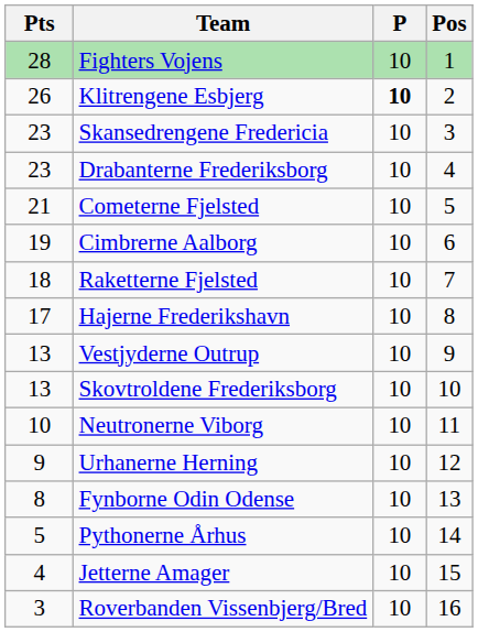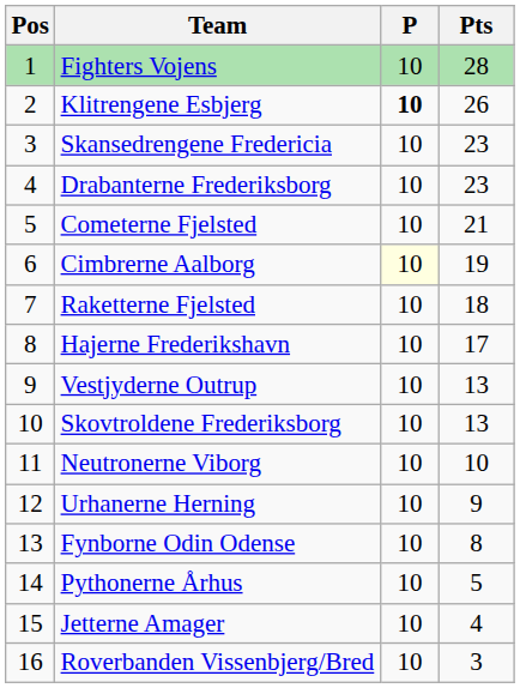 <table class="wikitable" style="font-size: 100%">
 <tr>
-<th width=40>Pts</th>
+<th width=20>Pos</th>
 <th width=200>Team</th>
 <th width=30>P</th>
-<th width=20>Pos</th>
+<th width=40>Pts</th>
 </tr>
 <tr align=center style="background:#ACE1AF;">
-<td>28</td>
+<td>1</td>
 <td align="left"><a href='#'>Fighters Vojens</a></td>
 <td>10</td>
-<td>1</td>
+<td>28</td>
 </tr>
 <tr align=center>
-<td>26</td>
+<td>2</td>
 <td align="left"><a href='#'>Klitrengene Esbjerg</a></td>
 <td><strong>10</strong></td>
-<td>2</td>
+<td>26</td>
 </tr>
 <tr align=center>
-<td>23</td>
+<td>3</td>
 <td align="left"><a href='#'>Skansedrengene Fredericia</a></td>
 <td>10</td>
-<td>3</td>
+<td>23</td>
 </tr>
 <tr align=center>
-<td>23</td>
+<td>4</td>
 <td align="left"><a href='#'>Drabanterne Frederiksborg</a></td>
 <td>10</td>
-<td>4</td>
+<td>23</td>
 </tr>
 <tr align=center>
-<td>21</td>
+<td>5</td>
 <td align="left"><a href='#'>Cometerne Fjelsted</a></td>
 <td>10</td>
-<td>5</td>
+<td>21</td>
 </tr>
 <tr align=center>
+<td>6</td>
+<td align="left"><a href='#'>Cimbrerne Aalborg</a></td>
+<td style="background: lightyellow;">10</td>
 <td>19</td>
-<td align="left"><a href='#'>Cimbrerne Aalborg</a></td>
-<td>10</td>
-<td>6</td>
 </tr>
 <tr align=center>
-<td>18</td>
+<td>7</td>
 <td align="left"><a href='#'>Raketterne Fjelsted</a></td>
 <td>10</td>
-<td>7</td>
+<td>18</td>
 </tr>
 <tr align=center>
-<td>17</td>
+<td>8</td>
 <td align="left"><a href='#'>Hajerne Frederikshavn</a></td>
 <td>10</td>
-<td>8</td>
+<td>17</td>
 </tr>
 <tr align=center>
+<td>9</td>
+<td align="left"><a href='#'>Vestjyderne Outrup</a></td>
+<td>10</td>
 <td>13</td>
-<td align="left"><a href='#'>Vestjyderne Outrup</a></td>
+</tr>
+<tr align=center>
+<td>10</td>
+<td align="left"><a href='#'>Skovtroldene Frederiksborg</a></td>
+<td>10</td>
+<td>13</td>
+</tr>
+<tr align=center>
+<td>11</td>
+<td align="left"><a href='#'>Neutronerne Viborg</a></td>
+<td>10</td>
+<td>10</td>
+</tr>
+<tr align=center>
+<td>12</td>
+<td align="left"><a href='#'>Urhanerne Herning</a></td>
 <td>10</td>
 <td>9</td>
 </tr>
 <tr align=center>
 <td>13</td>
-<td align="left"><a href='#'>Skovtroldene Frederiksborg</a></td>
+<td align="left"><a href='#'>Fynborne Odin Odense</a></td>
 <td>10</td>
-<td>10</td>
+<td>8</td>
 </tr>
 <tr align=center>
+<td>14</td>
+<td align="left"><a href='#'>Pythonerne Århus</a></td>
 <td>10</td>
-<td align="left"><a href='#'>Neutronerne Viborg</a></td>
-<td>10</td>
-<td>11</td>
+<td>5</td>
 </tr>
 <tr align=center>
-<td>9</td>
-<td align="left"><a href='#'>Urhanerne Herning</a></td>
+<td>15</td>
+<td align="left"><a href='#'>Jetterne Amager</a></td>
 <td>10</td>
-<td>12</td>
+<td>4</td>
 </tr>
 <tr align=center>
-<td>8</td>
-<td align="left"><a href='#'>Fynborne Odin Odense</a></td>
-<td>10</td>
-<td>13</td>
-</tr>
-<tr align=center>
-<td>5</td>
-<td align="left"><a href='#'>Pythonerne Århus</a></td>
-<td>10</td>
-<td>14</td>
-</tr>
-<tr align=center>
-<td>4</td>
-<td align="left"><a href='#'>Jetterne Amager</a></td>
-<td>10</td>
-<td>15</td>
-</tr>
-<tr align=center>
-<td>3</td>
+<td>16</td>
 <td align="left"><a href='#'>Roverbanden Vissenbjerg/Bred</a></td>
 <td>10</td>
-<td>16</td>
+<td>3</td>
 </tr>
 </table>
